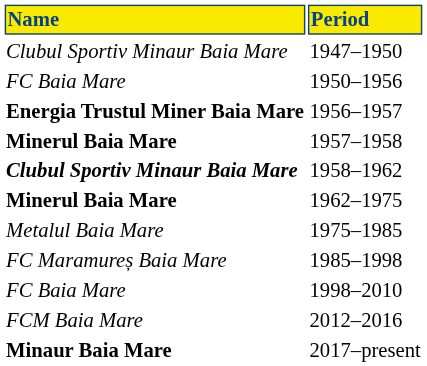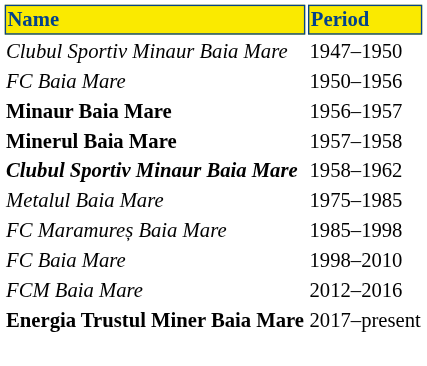 <table style="font-size:95%; text-align: left;">
 <tr>
 <th style="background:#faea00;color:#04428b;border:1px solid #04428b;">Name</th>
 <th style="background:#faea00;color:#04428b;border:1px solid #04428b;">Period</th>
 </tr>
 <tr>
 <td><em>Clubul Sportiv Minaur Baia Mare</em></td>
 <td>1947–1950</td>
 </tr>
 <tr>
 <td><em>FC Baia Mare</em></td>
 <td>1950–1956</td>
 </tr>
 <tr>
-<td><strong>Energia Trustul Miner Baia Mare</strong></td>
+<td><strong>Minaur Baia Mare</strong></td>
 <td>1956–1957</td>
 </tr>
 <tr>
 <td><strong>Minerul Baia Mare</strong></td>
 <td>1957–1958</td>
 </tr>
 <tr>
 <td><strong><em>Clubul Sportiv Minaur Baia Mare</em></strong></td>
 <td>1958–1962</td>
-</tr>
-<tr>
-<td><strong>Minerul Baia Mare</strong></td>
-<td>1962–1975</td>
 </tr>
 <tr>
 <td><em>Metalul Baia Mare</em></td>
 <td>1975–1985</td>
 </tr>
 <tr>
 <td><em>FC Maramureș Baia Mare</em></td>
 <td>1985–1998</td>
 </tr>
 <tr>
 <td><em>FC Baia Mare</em></td>
 <td>1998–2010</td>
 </tr>
 <tr>
 <td><em>FCM Baia Mare</em></td>
 <td>2012–2016</td>
 </tr>
 <tr>
-<td><strong>Minaur Baia Mare</strong></td>
+<td><strong>Energia Trustul Miner Baia Mare</strong></td>
 <td>2017–present</td>
 </tr>
 </table>
